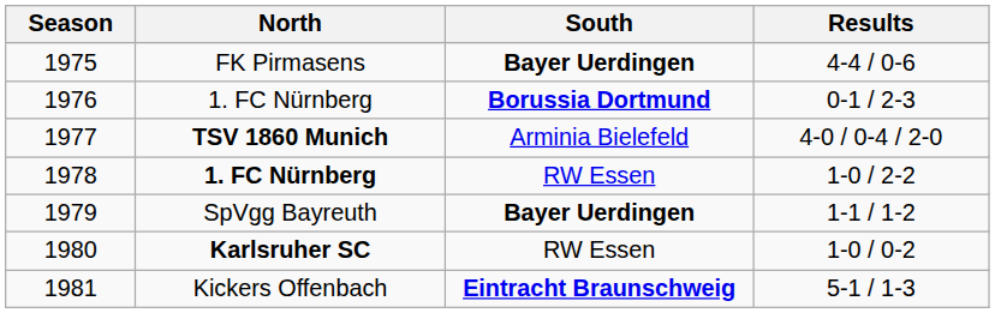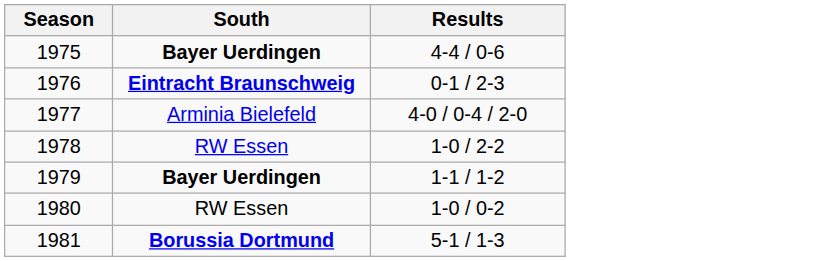 <table class="wikitable">
 <tr align="center" bgcolor="#dfdfdf">
 <th width="80">Season</th>
-<th width="200">North</th>
 <th width="200">South</th>
 <th width="150">Results</th>
 </tr>
 <tr align="center">
 <td>1975</td>
-<td>FK Pirmasens</td>
 <td><strong>Bayer Uerdingen</strong></td>
 <td>4-4 / 0-6</td>
 </tr>
 <tr align="center">
 <td>1976</td>
-<td>1. FC Nürnberg</td>
-<td><strong><a href='#'>Borussia Dortmund</a></strong></td>
+<td><strong><a href='#'>Eintracht Braunschweig</a></strong></td>
 <td>0-1 / 2-3</td>
 </tr>
 <tr align="center">
 <td>1977</td>
-<td><strong>TSV 1860 Munich</strong></td>
 <td><a href='#'>Arminia Bielefeld</a></td>
 <td>4-0 / 0-4 / 2-0</td>
 </tr>
 <tr align="center">
 <td>1978</td>
-<td><strong>1. FC Nürnberg</strong></td>
 <td><a href='#'>RW Essen</a></td>
 <td>1-0 / 2-2</td>
 </tr>
 <tr align="center">
 <td>1979</td>
-<td>SpVgg Bayreuth</td>
 <td><strong>Bayer Uerdingen</strong></td>
 <td>1-1 / 1-2</td>
 </tr>
 <tr align="center">
 <td>1980</td>
-<td><strong>Karlsruher SC</strong></td>
 <td>RW Essen</td>
 <td>1-0 / 0-2</td>
 </tr>
 <tr align="center">
 <td>1981</td>
-<td>Kickers Offenbach</td>
-<td><strong><a href='#'>Eintracht Braunschweig</a></strong></td>
+<td><strong><a href='#'>Borussia Dortmund</a></strong></td>
 <td>5-1 / 1-3</td>
 </tr>
 </table>
